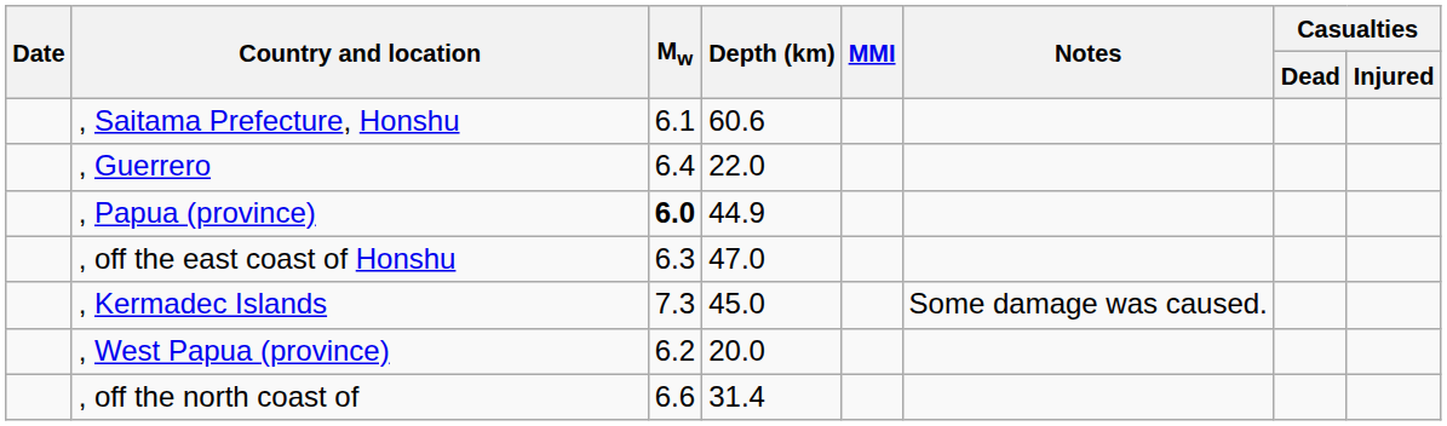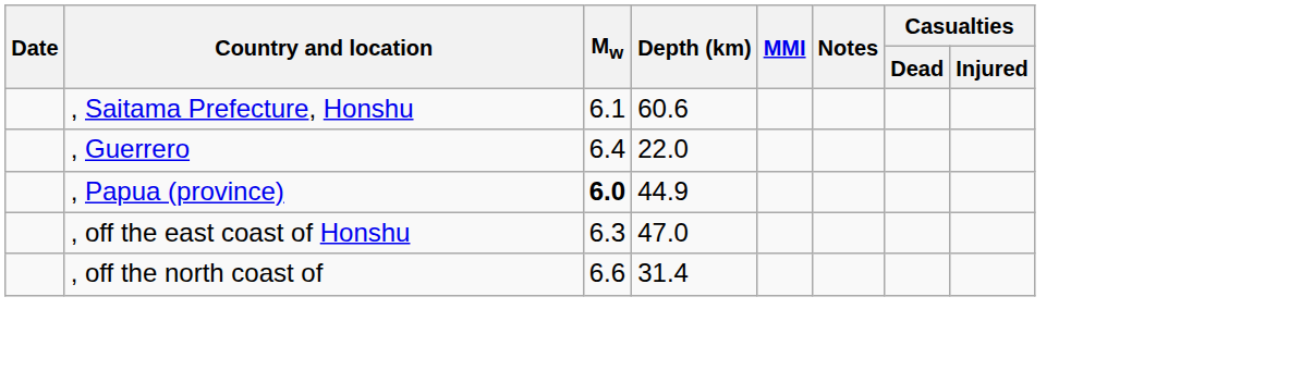 <table class="wikitable sortable sort-under" style="border:1px black; margin-left:1em;">
 <tr>
 <th rowspan="2"><small>Date</small></th>
 <th rowspan="2" style="width: 310px"><small>Country and location</small></th>
 <th rowspan="2"><small>M<sub>w</sub></small></th>
 <th rowspan="2"><small>Depth (km)</small></th>
 <th rowspan="2"><small><a href='#'>MMI</a></small></th>
 <th rowspan="2" class="unsortable"><small>Notes</small></th>
 <th colspan="2"><small>Casualties</small></th>
 </tr>
 <tr>
 <th><small>Dead</small></th>
 <th><small>Injured</small></th>
 </tr>
 <tr>
 <td></td>
 <td>, <a href='#'>Saitama Prefecture</a>, <a href='#'>Honshu</a></td>
 <td>6.1</td>
 <td>60.6</td>
 <td></td>
 <td></td>
 <td></td>
 <td></td>
 </tr>
 <tr>
 <td></td>
 <td>, <a href='#'>Guerrero</a></td>
 <td>6.4</td>
 <td>22.0</td>
 <td></td>
 <td></td>
 <td></td>
 <td></td>
 </tr>
 <tr>
 <td></td>
 <td>, <a href='#'>Papua (province)</a></td>
 <td><strong>6.0</strong></td>
 <td>44.9</td>
 <td></td>
 <td></td>
 <td></td>
 <td></td>
 </tr>
 <tr>
 <td></td>
 <td>, off the east coast of <a href='#'>Honshu</a></td>
 <td>6.3</td>
 <td>47.0</td>
 <td></td>
 <td></td>
 <td></td>
 <td></td>
 </tr>
 <tr>
 <td></td>
-<td>, <a href='#'>Kermadec Islands</a></td>
-<td>7.3</td>
-<td>45.0</td>
-<td></td>
-<td>Some damage was caused.</td>
-<td></td>
-<td></td>
-</tr>
-<tr>
-<td></td>
-<td>, <a href='#'>West Papua (province)</a></td>
-<td>6.2</td>
-<td>20.0</td>
-<td></td>
-<td></td>
-<td></td>
-<td></td>
-</tr>
-<tr>
-<td></td>
 <td>, off the north coast of</td>
 <td>6.6</td>
 <td>31.4</td>
 <td></td>
 <td></td>
 <td></td>
 <td></td>
 </tr>
 </table>
